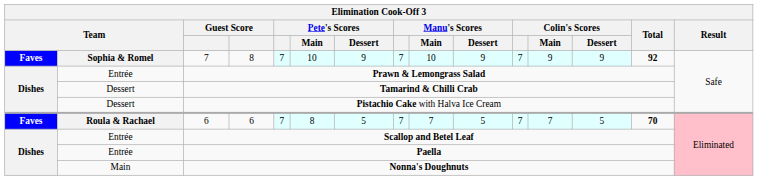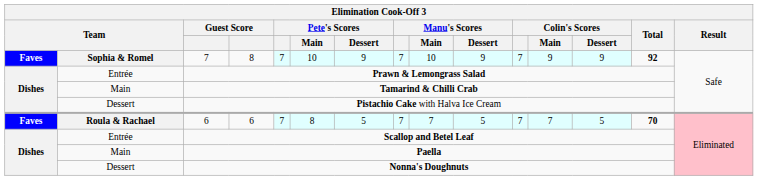 <table class="wikitable plainrowheaders" style="margin:1em auto; text-align:center; font-size:90%; width:80em;">
 <tr>
 <th colspan="18" >Elimination Cook-Off 3</th>
 </tr>
 <tr>
 <th colspan="2" rowspan="2">Team</th>
 <th colspan="2" scope="col">Guest Score</th>
 <th colspan="3" scope="col"><a href='#'>Pete</a>'s Scores</th>
 <th colspan="3" scope="col"><a href='#'>Manu</a>'s Scores</th>
 <th colspan="3" scope="col">Colin's Scores</th>
 <th rowspan="2" scope="col">Total<br><small></small></th>
 <th rowspan="2" scope="col">Result</th>
 </tr>
 <tr>
 <th scope="col"></th>
 <th scope="col"></th>
 <th scope="col"></th>
 <th scope="col">Main</th>
 <th scope="col">Dessert</th>
 <th scope="col"></th>
 <th scope="col">Main</th>
 <th scope="col">Dessert</th>
 <th scope="col"></th>
 <th scope="col">Main</th>
 <th scope="col">Dessert</th>
 </tr>
 <tr>
 <th style="text-align:center; background:blue; color:white;"><strong>Faves</strong></th>
 <th rowspan="1">Sophia & Romel</th>
 <td rowspan="1">7</td>
 <td rowspan="1">8</td>
 <td rowspan="1" bgcolor="#e0ffff">7</td>
 <td rowspan="1" bgcolor="#e0ffff">10</td>
 <td rowspan="1" bgcolor="#e0ffff">9</td>
 <td rowspan="1" bgcolor="#e0ffff">7</td>
 <td rowspan="1" bgcolor="#e0ffff">10</td>
 <td rowspan="1" bgcolor="#e0ffff">9</td>
 <td rowspan="1" bgcolor="#e0ffff">7</td>
 <td rowspan="1" bgcolor="#e0ffff">9</td>
 <td rowspan="1" bgcolor="#e0ffff">9</td>
 <td rowspan="1"><strong>92</strong></td>
 <td rowspan="4">Safe</td>
 </tr>
 <tr>
 <th rowspan="3">Dishes</th>
 <td>Entrée</td>
 <td colspan="12"><strong>Prawn & Lemongrass Salad</strong></td>
 </tr>
 <tr>
-<td>Dessert</td>
+<td>Main</td>
 <td colspan="12"><strong>Tamarind & Chilli Crab</strong></td>
 </tr>
 <tr>
 <td>Dessert</td>
 <td colspan="12"><strong>Pistachio Cake</strong> with Halva Ice Cream</td>
 </tr>
 <tr style="border-top:3px solid #aaa;">
 <td style="text-align:center; background:blue; color:white;"><strong>Faves</strong></td>
 <th rowspan="1">Roula & Rachael</th>
 <td rowspan="1">6</td>
 <td rowspan="1">6</td>
 <td rowspan="1" bgcolor="#e0ffff">7</td>
 <td rowspan="1" bgcolor="#e0ffff">8</td>
 <td rowspan="1" bgcolor="#e0ffff">5</td>
 <td rowspan="1" bgcolor="#e0ffff">7</td>
 <td rowspan="1" bgcolor="#e0ffff">7</td>
 <td rowspan="1" bgcolor="#e0ffff">5</td>
 <td rowspan="1" bgcolor="#e0ffff">7</td>
 <td rowspan="1" bgcolor="#e0ffff">7</td>
 <td rowspan="1" bgcolor="#e0ffff">5</td>
 <td rowspan="1"><strong>70</strong></td>
 <td rowspan="4" bgcolor=pink>Eliminated</td>
 </tr>
 <tr>
 <th rowspan="3">Dishes</th>
 <td>Entrée</td>
 <td colspan="12"><strong>Scallop and Betel Leaf</strong></td>
 </tr>
 <tr>
-<td>Entrée</td>
+<td>Main</td>
 <td colspan="12"><strong>Paella</strong></td>
 </tr>
 <tr>
-<td>Main</td>
+<td>Dessert</td>
 <td colspan="12"><strong>Nonna's Doughnuts</strong></td>
 </tr>
 </table>
